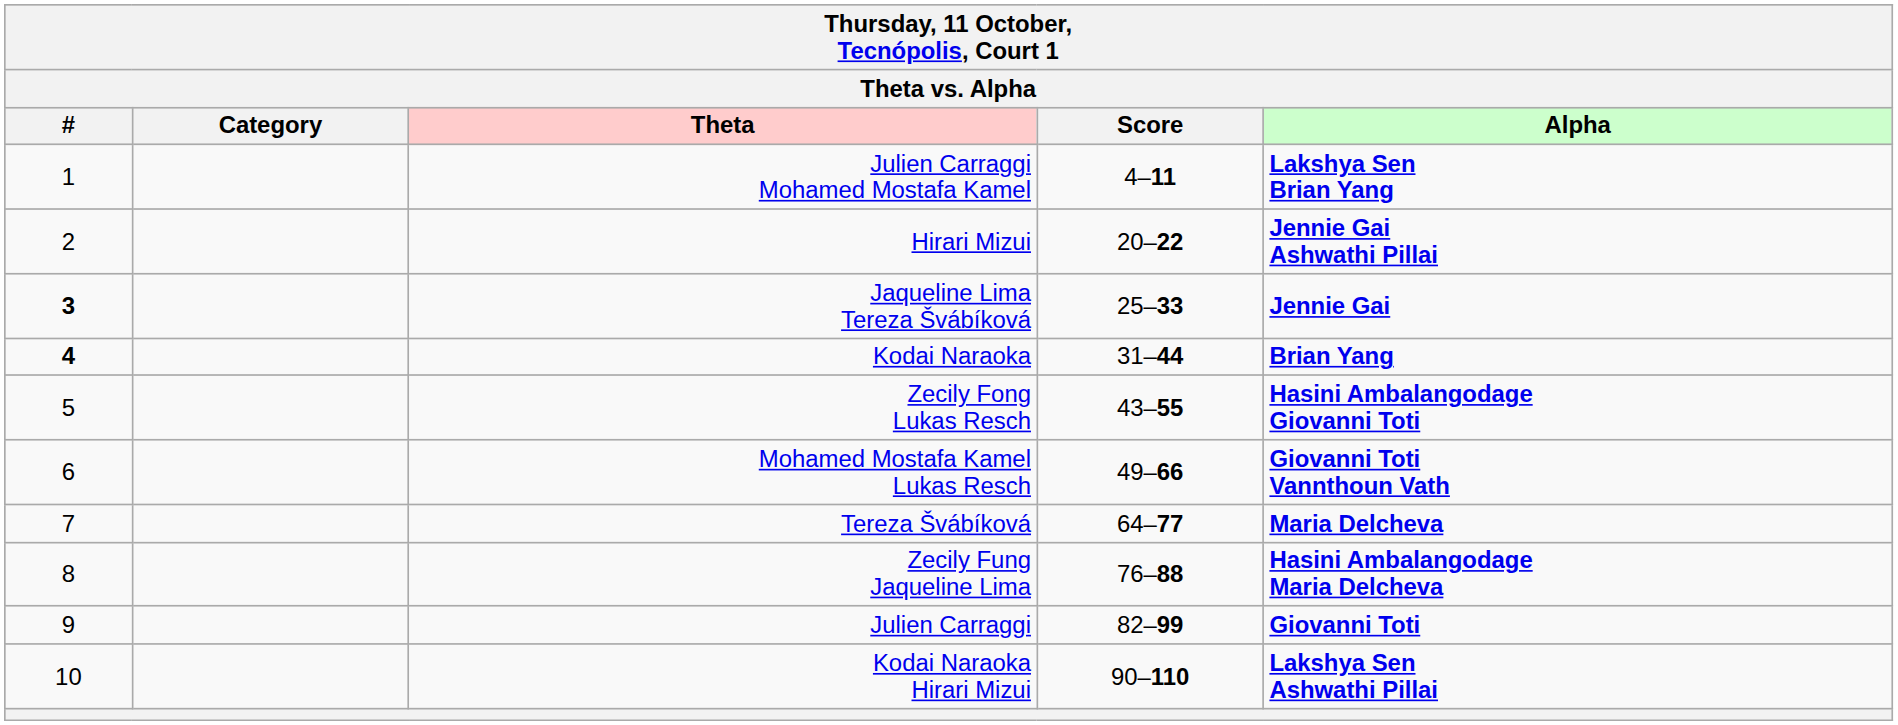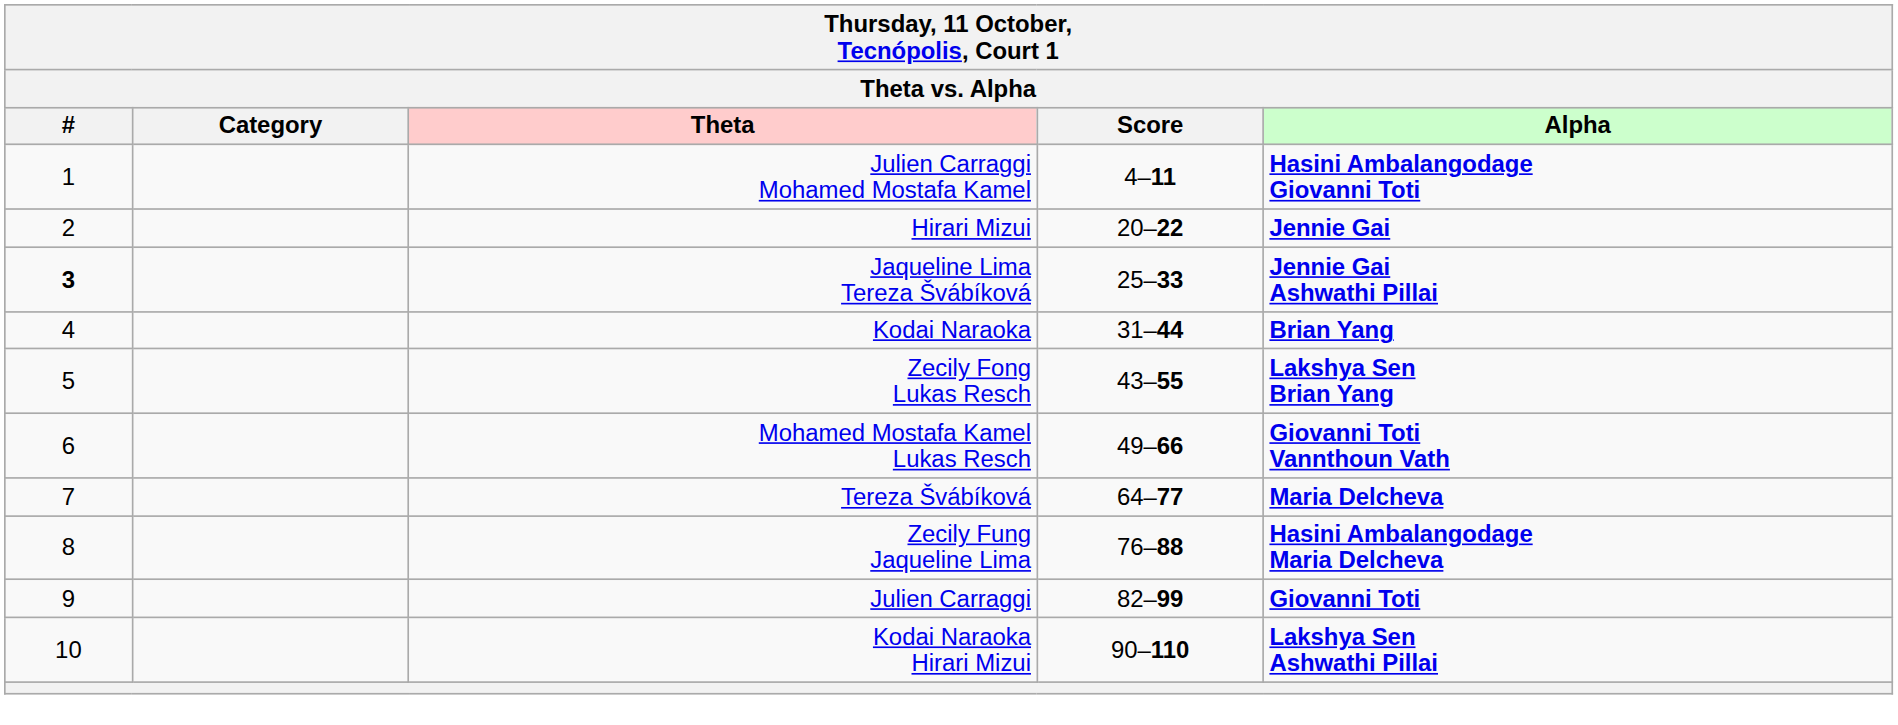 <table class="collapse wikitable" style="font-size:90%; text-align:center" width="90%">
 <tr>
 <th colspan="5">Thursday, 11 October, <br><a href='#'>Tecnópolis</a>, Court 1</th>
 </tr>
 <tr>
 <th colspan="5">Theta vs. Alpha</th>
 </tr>
 <tr>
 <th width="25">#</th>
 <th width="50">Category</th>
 <th style="background-color:#FFCCCC" width="150">Theta</th>
 <th width="50">Score<br></th>
 <th style="background-color:#CCFFCC" width="150">Alpha</th>
 </tr>
 <tr>
 <td>1</td>
 <td></td>
 <td align="right"><a href='#'>Julien Carraggi</a> <br><a href='#'>Mohamed Mostafa Kamel</a> </td>
 <td>4–<strong>11</strong><br></td>
-<td align="left"><strong> <a href='#'>Lakshya Sen</a><br> <a href='#'>Brian Yang</a></strong></td>
+<td align="left"><strong> <a href='#'>Hasini Ambalangodage</a><br> <a href='#'>Giovanni Toti</a></strong></td>
 </tr>
 <tr>
 <td>2</td>
 <td></td>
 <td align="right"><a href='#'>Hirari Mizui</a> </td>
 <td>20–<strong>22</strong><br></td>
-<td align="left"><strong> <a href='#'>Jennie Gai</a><br> <a href='#'>Ashwathi Pillai</a></strong></td>
+<td align="left"><strong> <a href='#'>Jennie Gai</a></strong></td>
 </tr>
 <tr>
 <td><strong>3</strong></td>
 <td></td>
 <td align="right"><a href='#'>Jaqueline Lima</a> <br><a href='#'>Tereza Švábíková</a> </td>
 <td>25–<strong>33</strong><br></td>
-<td align="left"><strong> <a href='#'>Jennie Gai</a></strong></td>
+<td align="left"><strong> <a href='#'>Jennie Gai</a><br> <a href='#'>Ashwathi Pillai</a></strong></td>
 </tr>
 <tr>
-<td><strong>4</strong></td>
+<td>4</td>
 <td></td>
 <td align="right"><a href='#'>Kodai Naraoka</a> </td>
 <td>31–<strong>44</strong><br></td>
 <td align="left"><strong> <a href='#'>Brian Yang</a></strong></td>
 </tr>
 <tr>
 <td>5</td>
 <td></td>
 <td align="right"><a href='#'>Zecily Fong</a> <br><a href='#'>Lukas Resch</a> </td>
 <td>43–<strong>55</strong><br></td>
-<td align="left"><strong> <a href='#'>Hasini Ambalangodage</a><br> <a href='#'>Giovanni Toti</a></strong></td>
+<td align="left"><strong> <a href='#'>Lakshya Sen</a><br> <a href='#'>Brian Yang</a></strong></td>
 </tr>
 <tr>
 <td>6</td>
 <td></td>
 <td align="right"><a href='#'>Mohamed Mostafa Kamel</a> <br><a href='#'>Lukas Resch</a> </td>
 <td>49–<strong>66</strong><br></td>
 <td align="left"><strong> <a href='#'>Giovanni Toti</a><br> <a href='#'>Vannthoun Vath</a></strong></td>
 </tr>
 <tr>
 <td>7</td>
 <td></td>
 <td align="right"><a href='#'>Tereza Švábíková</a> </td>
 <td>64–<strong>77</strong><br></td>
 <td align="left"><strong> <a href='#'>Maria Delcheva</a></strong></td>
 </tr>
 <tr>
 <td>8</td>
 <td></td>
 <td align="right"><a href='#'>Zecily Fung</a> <br><a href='#'>Jaqueline Lima</a> </td>
 <td>76–<strong>88</strong><br></td>
 <td align="left"><strong> <a href='#'>Hasini Ambalangodage</a><br> <a href='#'>Maria Delcheva</a></strong></td>
 </tr>
 <tr>
 <td>9</td>
 <td></td>
 <td align="right"><a href='#'>Julien Carraggi</a> </td>
 <td>82–<strong>99</strong><br></td>
 <td align="left"><strong> <a href='#'>Giovanni Toti</a></strong></td>
 </tr>
 <tr>
 <td>10</td>
 <td></td>
 <td align="right"><a href='#'>Kodai Naraoka</a> <br><a href='#'>Hirari Mizui</a> </td>
 <td>90–<strong>110</strong><br></td>
 <td align="left"><strong> <a href='#'>Lakshya Sen</a><br> <a href='#'>Ashwathi Pillai</a></strong></td>
 </tr>
 <tr>
 <th colspan="5"></th>
 </tr>
 </table>
